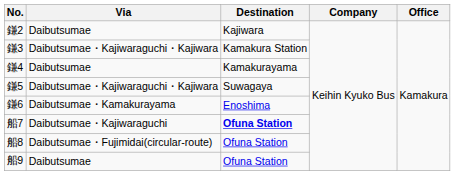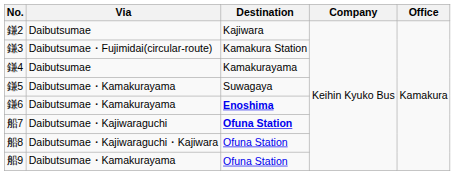 <table class="wikitable">
 <tr>
 <th>No.</th>
 <th>Via</th>
 <th>Destination</th>
 <th>Company</th>
 <th>Office</th>
 </tr>
 <tr>
 <td>鎌2</td>
 <td>Daibutsumae</td>
 <td>Kajiwara</td>
 <td rowspan="8">Keihin Kyuko Bus</td>
 <td rowspan="8">Kamakura</td>
 </tr>
 <tr>
 <td>鎌3</td>
-<td>Daibutsumae・Kajiwaraguchi・Kajiwara</td>
+<td>Daibutsumae・Fujimidai(circular-route)</td>
 <td>Kamakura Station</td>
 </tr>
 <tr>
 <td>鎌4</td>
 <td>Daibutsumae</td>
 <td>Kamakurayama</td>
 </tr>
 <tr>
 <td>鎌5</td>
-<td>Daibutsumae・Kajiwaraguchi・Kajiwara</td>
+<td>Daibutsumae・Kamakurayama</td>
 <td>Suwagaya</td>
 </tr>
 <tr>
 <td>鎌6</td>
 <td>Daibutsumae・Kamakurayama</td>
-<td><a href='#'>Enoshima</a></td>
+<td><strong><a href='#'>Enoshima</a></strong></td>
 </tr>
 <tr>
 <td>船7</td>
 <td>Daibutsumae・Kajiwaraguchi</td>
 <td><strong><a href='#'>Ofuna Station</a></strong></td>
 </tr>
 <tr>
 <td>船8</td>
-<td>Daibutsumae・Fujimidai(circular-route)</td>
+<td>Daibutsumae・Kajiwaraguchi・Kajiwara</td>
 <td><a href='#'>Ofuna Station</a></td>
 </tr>
 <tr>
 <td>船9</td>
-<td>Daibutsumae</td>
+<td>Daibutsumae・Kamakurayama</td>
 <td><a href='#'>Ofuna Station</a></td>
 </tr>
 </table>
